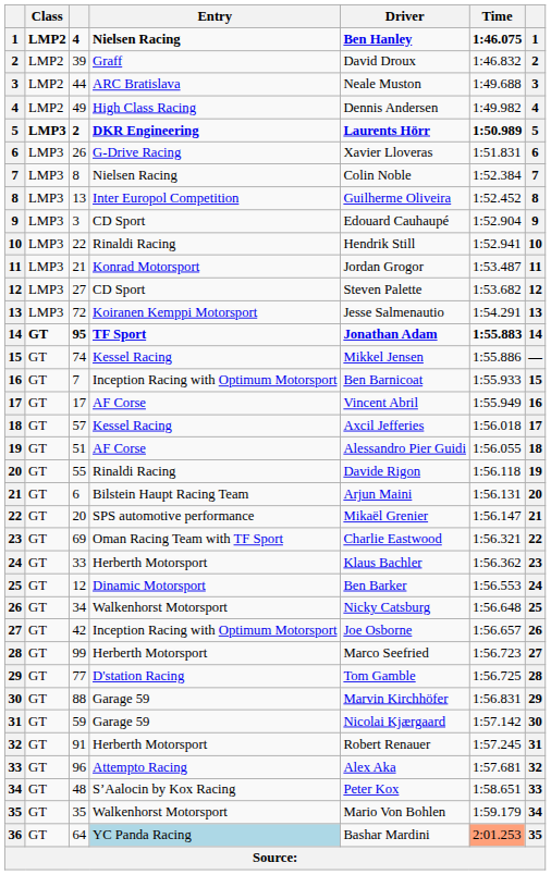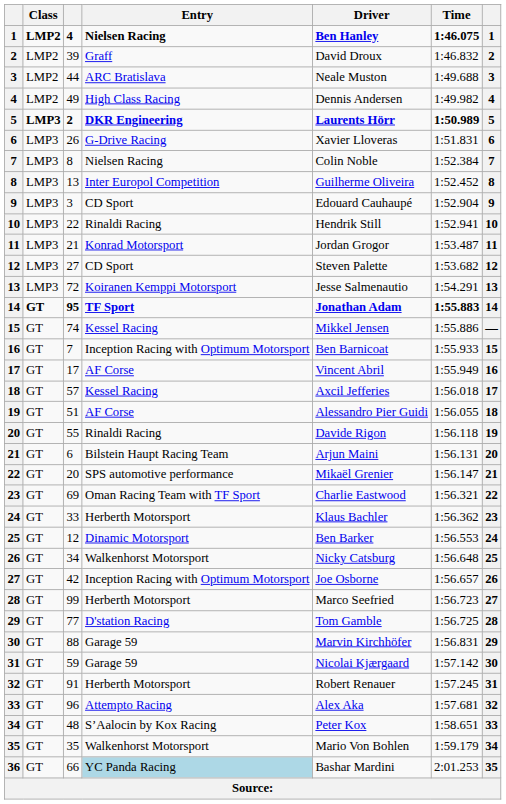 <table class="wikitable sortable" style="font-size:90%;">
 <tr>
 <th></th>
 <th class="unsortable">Class</th>
 <th class="unsortable"></th>
 <th class="unsortable">Entry</th>
 <th class="unsortable">Driver</th>
 <th class="unsortable">Time</th>
 <th></th>
 </tr>
 <tr>
 <th>1</th>
 <td><strong>LMP2</strong></td>
 <td><strong>4</strong></td>
 <td><strong> Nielsen Racing</strong></td>
 <td><strong> <a href='#'>Ben Hanley</a></strong></td>
 <td><strong>1:46.075</strong></td>
 <th>1</th>
 </tr>
 <tr>
 <th>2</th>
 <td>LMP2</td>
 <td>39</td>
 <td> <a href='#'>Graff</a></td>
 <td> David Droux</td>
 <td>1:46.832</td>
 <th>2</th>
 </tr>
 <tr>
 <th>3</th>
 <td>LMP2</td>
 <td>44</td>
 <td> <a href='#'>ARC Bratislava</a></td>
 <td> Neale Muston</td>
 <td>1:49.688</td>
 <th>3</th>
 </tr>
 <tr>
 <th>4</th>
 <td>LMP2</td>
 <td>49</td>
 <td> <a href='#'>High Class Racing</a></td>
 <td> Dennis Andersen</td>
 <td>1:49.982</td>
 <th>4</th>
 </tr>
 <tr>
 <th>5</th>
 <td><strong>LMP3</strong></td>
 <td><strong>2</strong></td>
 <td><strong> <a href='#'>DKR Engineering</a></strong></td>
 <td><strong> <a href='#'>Laurents Hörr</a></strong></td>
 <td><strong>1:50.989</strong></td>
 <th>5</th>
 </tr>
 <tr>
 <th>6</th>
 <td>LMP3</td>
 <td>26</td>
 <td> <a href='#'>G-Drive Racing</a></td>
 <td> Xavier Lloveras</td>
 <td>1:51.831</td>
 <th>6</th>
 </tr>
 <tr>
 <th>7</th>
 <td>LMP3</td>
 <td>8</td>
 <td> Nielsen Racing</td>
 <td> Colin Noble</td>
 <td>1:52.384</td>
 <th>7</th>
 </tr>
 <tr>
 <th>8</th>
 <td>LMP3</td>
 <td>13</td>
 <td> <a href='#'>Inter Europol Competition</a></td>
 <td> <a href='#'>Guilherme Oliveira</a></td>
 <td>1:52.452</td>
 <th>8</th>
 </tr>
 <tr>
 <th>9</th>
 <td>LMP3</td>
 <td>3</td>
 <td> CD Sport</td>
 <td> Edouard Cauhaupé</td>
 <td>1:52.904</td>
 <th>9</th>
 </tr>
 <tr>
 <th>10</th>
 <td>LMP3</td>
 <td>22</td>
 <td> Rinaldi Racing</td>
 <td> Hendrik Still</td>
 <td>1:52.941</td>
 <th>10</th>
 </tr>
 <tr>
 <th>11</th>
 <td>LMP3</td>
 <td>21</td>
 <td> <a href='#'>Konrad Motorsport</a></td>
 <td> Jordan Grogor</td>
 <td>1:53.487</td>
 <th>11</th>
 </tr>
 <tr>
 <th>12</th>
 <td>LMP3</td>
 <td>27</td>
 <td> CD Sport</td>
 <td> Steven Palette</td>
 <td>1:53.682</td>
 <th>12</th>
 </tr>
 <tr>
 <th>13</th>
 <td>LMP3</td>
 <td>72</td>
 <td> <a href='#'>Koiranen Kemppi Motorsport</a></td>
 <td> Jesse Salmenautio</td>
 <td>1:54.291</td>
 <th>13</th>
 </tr>
 <tr>
 <th>14</th>
 <td><strong>GT</strong></td>
 <td><strong>95</strong></td>
 <td><strong> <a href='#'>TF Sport</a></strong></td>
 <td><strong> <a href='#'>Jonathan Adam</a></strong></td>
 <td><strong>1:55.883</strong></td>
 <th>14</th>
 </tr>
 <tr>
 <th>15</th>
 <td>GT</td>
 <td>74</td>
 <td> <a href='#'>Kessel Racing</a></td>
 <td> <a href='#'>Mikkel Jensen</a></td>
 <td>1:55.886</td>
 <th>—</th>
 </tr>
 <tr>
 <th>16</th>
 <td>GT</td>
 <td>7</td>
 <td> Inception Racing with <a href='#'>Optimum Motorsport</a></td>
 <td> <a href='#'>Ben Barnicoat</a></td>
 <td>1:55.933</td>
 <th>15</th>
 </tr>
 <tr>
 <th>17</th>
 <td>GT</td>
 <td>17</td>
 <td> <a href='#'>AF Corse</a></td>
 <td> <a href='#'>Vincent Abril</a></td>
 <td>1:55.949</td>
 <th>16</th>
 </tr>
 <tr>
 <th>18</th>
 <td>GT</td>
 <td>57</td>
 <td> <a href='#'>Kessel Racing</a></td>
 <td> <a href='#'>Axcil Jefferies</a></td>
 <td>1:56.018</td>
 <th>17</th>
 </tr>
 <tr>
 <th>19</th>
 <td>GT</td>
 <td>51</td>
 <td> <a href='#'>AF Corse</a></td>
 <td> <a href='#'>Alessandro Pier Guidi</a></td>
 <td>1:56.055</td>
 <th>18</th>
 </tr>
 <tr>
 <th>20</th>
 <td>GT</td>
 <td>55</td>
 <td> Rinaldi Racing</td>
 <td> <a href='#'>Davide Rigon</a></td>
 <td>1:56.118</td>
 <th>19</th>
 </tr>
 <tr>
 <th>21</th>
 <td>GT</td>
 <td>6</td>
 <td> Bilstein Haupt Racing Team</td>
 <td> <a href='#'>Arjun Maini</a></td>
 <td>1:56.131</td>
 <th>20</th>
 </tr>
 <tr>
 <th>22</th>
 <td>GT</td>
 <td>20</td>
 <td> SPS automotive performance</td>
 <td> <a href='#'>Mikaël Grenier</a></td>
 <td>1:56.147</td>
 <th>21</th>
 </tr>
 <tr>
 <th>23</th>
 <td>GT</td>
 <td>69</td>
 <td> Oman Racing Team with <a href='#'>TF Sport</a></td>
 <td> <a href='#'>Charlie Eastwood</a></td>
 <td>1:56.321</td>
 <th>22</th>
 </tr>
 <tr>
 <th>24</th>
 <td>GT</td>
 <td>33</td>
 <td> Herberth Motorsport</td>
 <td> <a href='#'>Klaus Bachler</a></td>
 <td>1:56.362</td>
 <th>23</th>
 </tr>
 <tr>
 <th>25</th>
 <td>GT</td>
 <td>12</td>
 <td> <a href='#'>Dinamic Motorsport</a></td>
 <td> <a href='#'>Ben Barker</a></td>
 <td>1:56.553</td>
 <th>24</th>
 </tr>
 <tr>
 <th>26</th>
 <td>GT</td>
 <td>34</td>
 <td> Walkenhorst Motorsport</td>
 <td> <a href='#'>Nicky Catsburg</a></td>
 <td>1:56.648</td>
 <th>25</th>
 </tr>
 <tr>
 <th>27</th>
 <td>GT</td>
 <td>42</td>
 <td> Inception Racing with <a href='#'>Optimum Motorsport</a></td>
 <td> <a href='#'>Joe Osborne</a></td>
 <td>1:56.657</td>
 <th>26</th>
 </tr>
 <tr>
 <th>28</th>
 <td>GT</td>
 <td>99</td>
 <td> Herberth Motorsport</td>
 <td> Marco Seefried</td>
 <td>1:56.723</td>
 <th>27</th>
 </tr>
 <tr>
 <th>29</th>
 <td>GT</td>
 <td>77</td>
 <td> <a href='#'>D'station Racing</a></td>
 <td> <a href='#'>Tom Gamble</a></td>
 <td>1:56.725</td>
 <th>28</th>
 </tr>
 <tr>
 <th>30</th>
 <td>GT</td>
 <td>88</td>
 <td> Garage 59</td>
 <td> <a href='#'>Marvin Kirchhöfer</a></td>
 <td>1:56.831</td>
 <th>29</th>
 </tr>
 <tr>
 <th>31</th>
 <td>GT</td>
 <td>59</td>
 <td> Garage 59</td>
 <td> <a href='#'>Nicolai Kjærgaard</a></td>
 <td>1:57.142</td>
 <th>30</th>
 </tr>
 <tr>
 <th>32</th>
 <td>GT</td>
 <td>91</td>
 <td> Herberth Motorsport</td>
 <td> Robert Renauer</td>
 <td>1:57.245</td>
 <th>31</th>
 </tr>
 <tr>
 <th>33</th>
 <td>GT</td>
 <td>96</td>
 <td> <a href='#'>Attempto Racing</a></td>
 <td> <a href='#'>Alex Aka</a></td>
 <td>1:57.681</td>
 <th>32</th>
 </tr>
 <tr>
 <th>34</th>
 <td>GT</td>
 <td>48</td>
 <td> S’Aalocin by Kox Racing</td>
 <td> <a href='#'>Peter Kox</a></td>
 <td>1:58.651</td>
 <th>33</th>
 </tr>
 <tr>
 <th>35</th>
 <td>GT</td>
 <td>35</td>
 <td> Walkenhorst Motorsport</td>
 <td> Mario Von Bohlen</td>
 <td>1:59.179</td>
 <th>34</th>
 </tr>
 <tr>
 <th>36</th>
 <td>GT</td>
-<td>64</td>
+<td>66</td>
 <td style="background: lightblue;"> YC Panda Racing</td>
 <td> Bashar Mardini</td>
-<td style="background: lightsalmon;">2:01.253</td>
+<td>2:01.253</td>
 <th>35</th>
 </tr>
 <tr>
 <th colspan="7">Source:</th>
 </tr>
 </table>
